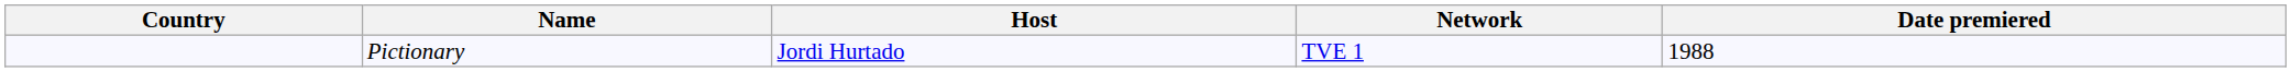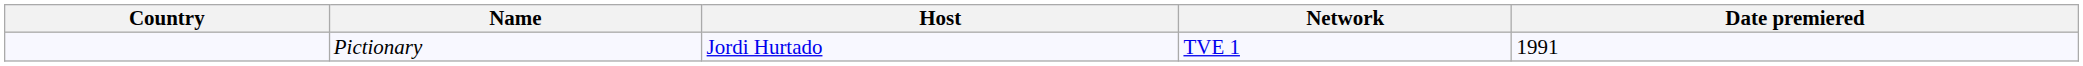 <table class="wikitable" style="text-align:left; line-height:14px; background:#F8F8FF; width:100%;">
 <tr>
 <th>Country</th>
 <th>Name</th>
 <th>Host</th>
 <th>Network</th>
 <th>Date premiered</th>
 </tr>
 <tr>
 <td></td>
 <td><em>Pictionary</em></td>
 <td><a href='#'>Jordi Hurtado</a></td>
 <td><a href='#'>TVE 1</a></td>
-<td>1988</td>
+<td>1991</td>
 </tr>
 </table>
